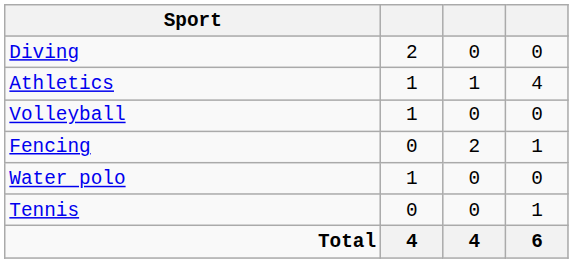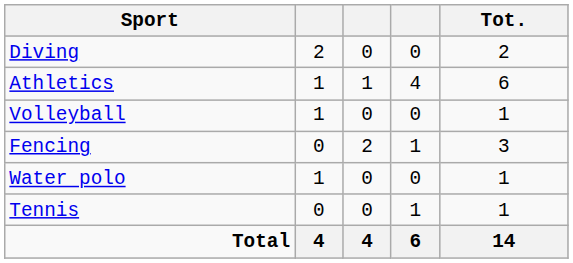 <table class="wikitable" width=30% style="font-size:100%; text-align:center;">
 <tr>
 <th>Sport</th>
 <th></th>
 <th></th>
 <th></th>
+<th>Tot.</th>
 </tr>
 <tr>
 <td align=left> <a href='#'>Diving</a></td>
 <td>2</td>
 <td>0</td>
 <td>0</td>
+<td>2</td>
 </tr>
 <tr>
 <td align=left> <a href='#'>Athletics</a></td>
 <td>1</td>
 <td>1</td>
 <td>4</td>
+<td>6</td>
 </tr>
 <tr>
 <td align=left> <a href='#'>Volleyball</a></td>
 <td>1</td>
 <td>0</td>
 <td>0</td>
+<td>1</td>
 </tr>
 <tr>
 <td align=left> <a href='#'>Fencing</a></td>
 <td>0</td>
 <td>2</td>
 <td>1</td>
+<td>3</td>
 </tr>
 <tr>
 <td align=left> <a href='#'>Water polo</a></td>
 <td>1</td>
 <td>0</td>
 <td>0</td>
+<td>1</td>
 </tr>
 <tr>
 <td align=left> <a href='#'>Tennis</a></td>
 <td>0</td>
 <td>0</td>
+<td>1</td>
 <td>1</td>
 </tr>
 <tr>
 <td align=right><strong>Total</strong></td>
 <th>4</th>
 <th>4</th>
 <th>6</th>
+<th>14</th>
 </tr>
 </table>
